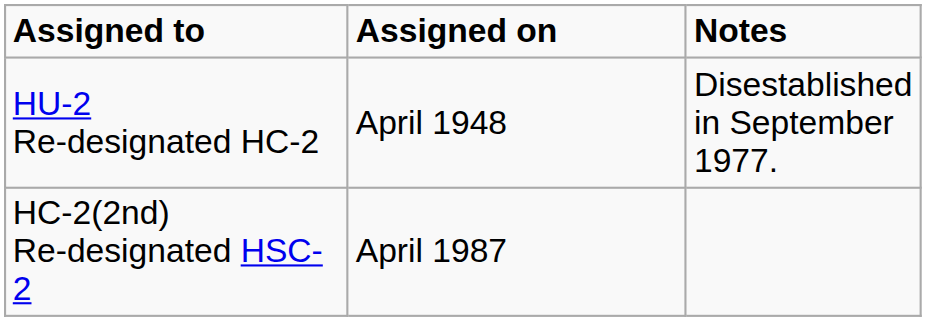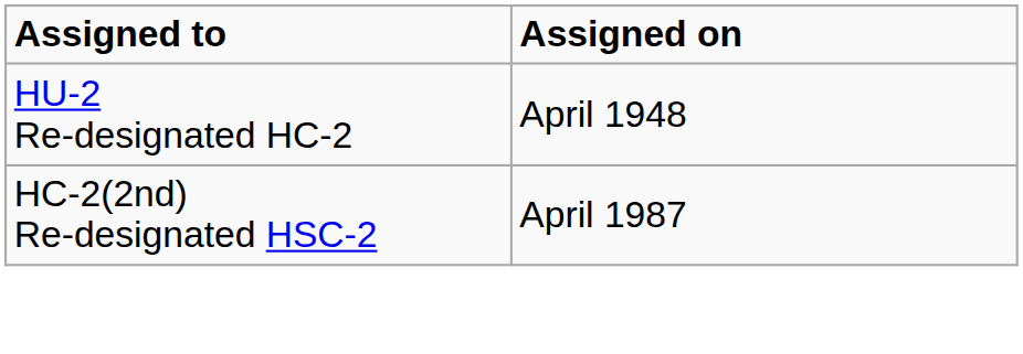 <table class="wikitable" style="width: 70%;">
 <tr>
 <td style="width: 200px;"><strong>Assigned to</strong></td>
 <td style="width: 200px;"><strong>Assigned on</strong></td>
-<td><strong>Notes</strong></td>
 </tr>
 <tr>
 <td><a href='#'>HU-2</a><br>Re-designated HC-2</td>
 <td>April 1948</td>
-<td>Disestablished in September 1977.</td>
 </tr>
 <tr>
 <td>HC-2(2nd)<br>Re-designated <a href='#'>HSC-2</a></td>
 <td>April 1987</td>
-<td></td>
 </tr>
 </table>
